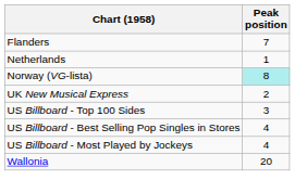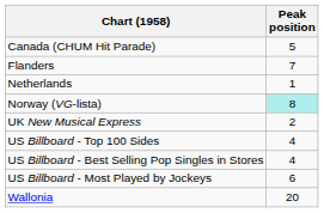 <table class="wikitable sortable">
 <tr>
 <th align="left">Chart (1958)</th>
 <th style="text-align:center;">Peak<br>position</th>
+</tr>
+<tr>
+<td align="left">Canada (CHUM Hit Parade)</td>
+<td style="text-align:center;">5</td>
 </tr>
 <tr>
 <td align="left">Flanders</td>
 <td style="text-align:center;">7</td>
 </tr>
 <tr>
 <td align="left">Netherlands</td>
 <td style="text-align:center;">1</td>
 </tr>
 <tr>
 <td align="left">Norway (<em>VG</em>-lista)</td>
 <td style="background: paleturquoise; text-align:center;">8</td>
 </tr>
 <tr>
 <td align="left">UK <em>New Musical Express</em></td>
 <td style="text-align:center;">2</td>
 </tr>
 <tr>
 <td align="left">US <em>Billboard</em> - Top 100 Sides</td>
-<td style="text-align:center;">3</td>
+<td style="text-align:center;">4</td>
 </tr>
 <tr>
 <td align="left">US <em>Billboard</em> - Best Selling Pop Singles in Stores</td>
 <td style="text-align:center;">4</td>
 </tr>
 <tr>
 <td align="left">US <em>Billboard</em> - Most Played by Jockeys</td>
-<td style="text-align:center;">4</td>
+<td style="text-align:center;">6</td>
 </tr>
 <tr>
 <td align="left"><a href='#'>Wallonia</a></td>
 <td style="text-align:center;">20</td>
 </tr>
 </table>
